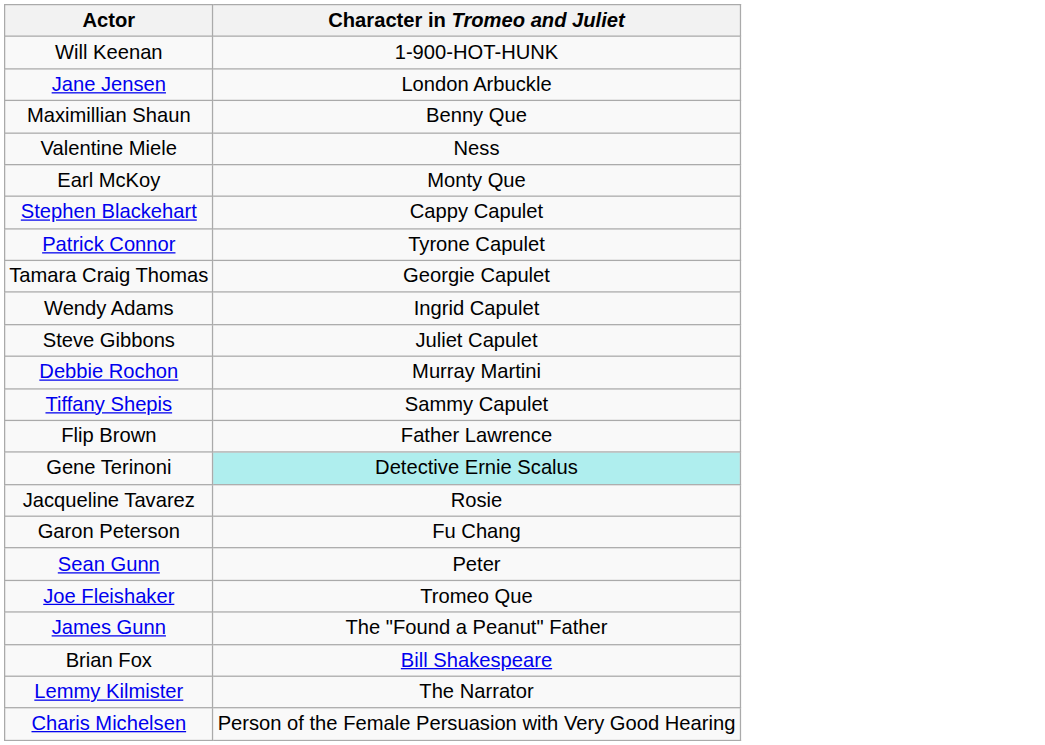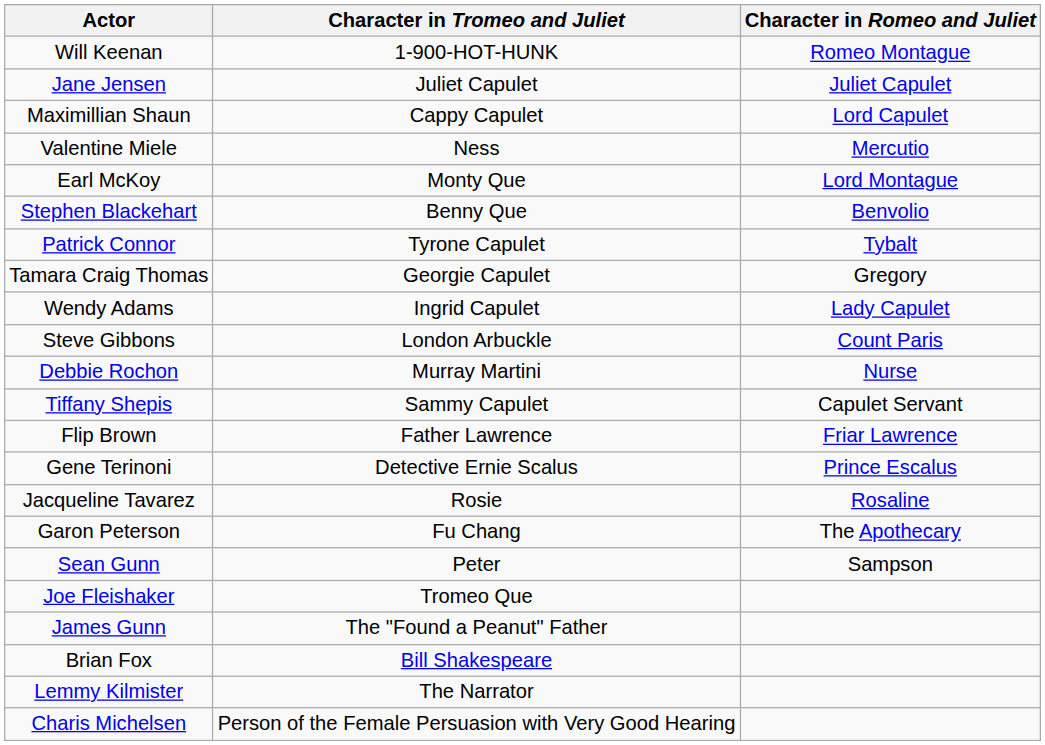 <table class="wikitable" style="text-align:center;">
 <tr>
 <th>Actor</th>
 <th>Character in <em>Tromeo and Juliet</em></th>
+<th>Character in <em>Romeo and Juliet</em></th>
 </tr>
 <tr>
 <td>Will Keenan</td>
 <td>1-900-HOT-HUNK</td>
+<td><a href='#'>Romeo Montague</a></td>
 </tr>
 <tr>
 <td><a href='#'>Jane Jensen</a></td>
-<td>London Arbuckle</td>
+<td>Juliet Capulet</td>
+<td><a href='#'>Juliet Capulet</a></td>
 </tr>
 <tr>
 <td>Maximillian Shaun</td>
-<td>Benny Que</td>
+<td>Cappy Capulet</td>
+<td><a href='#'>Lord Capulet</a></td>
 </tr>
 <tr>
 <td>Valentine Miele</td>
 <td>Ness</td>
+<td><a href='#'>Mercutio</a></td>
 </tr>
 <tr>
 <td>Earl McKoy</td>
 <td>Monty Que</td>
+<td><a href='#'>Lord Montague</a></td>
 </tr>
 <tr>
 <td><a href='#'>Stephen Blackehart</a></td>
-<td>Cappy Capulet</td>
+<td>Benny Que</td>
+<td><a href='#'>Benvolio</a></td>
 </tr>
 <tr>
 <td><a href='#'>Patrick Connor</a></td>
 <td>Tyrone Capulet</td>
+<td><a href='#'>Tybalt</a></td>
 </tr>
 <tr>
 <td>Tamara Craig Thomas</td>
 <td>Georgie Capulet</td>
+<td>Gregory</td>
 </tr>
 <tr>
 <td>Wendy Adams</td>
 <td>Ingrid Capulet</td>
+<td><a href='#'>Lady Capulet</a></td>
 </tr>
 <tr>
 <td>Steve Gibbons</td>
-<td>Juliet Capulet</td>
+<td>London Arbuckle</td>
+<td><a href='#'>Count Paris</a></td>
 </tr>
 <tr>
 <td><a href='#'>Debbie Rochon</a></td>
 <td>Murray Martini</td>
+<td><a href='#'>Nurse</a></td>
 </tr>
 <tr>
 <td><a href='#'>Tiffany Shepis</a></td>
 <td>Sammy Capulet</td>
+<td>Capulet Servant</td>
 </tr>
 <tr>
 <td>Flip Brown</td>
 <td>Father Lawrence</td>
+<td><a href='#'>Friar Lawrence</a></td>
 </tr>
 <tr>
 <td>Gene Terinoni</td>
-<td style="background: paleturquoise;">Detective Ernie Scalus</td>
+<td>Detective Ernie Scalus</td>
+<td><a href='#'>Prince Escalus</a></td>
 </tr>
 <tr>
 <td>Jacqueline Tavarez</td>
 <td>Rosie</td>
+<td><a href='#'>Rosaline</a></td>
 </tr>
 <tr>
 <td>Garon Peterson</td>
 <td>Fu Chang</td>
+<td>The <a href='#'>Apothecary</a></td>
 </tr>
 <tr>
 <td><a href='#'>Sean Gunn</a></td>
 <td>Peter</td>
+<td>Sampson</td>
 </tr>
 <tr>
 <td><a href='#'>Joe Fleishaker</a></td>
 <td>Tromeo Que</td>
+<td></td>
 </tr>
 <tr>
 <td><a href='#'>James Gunn</a></td>
 <td>The "Found a Peanut" Father</td>
+<td></td>
 </tr>
 <tr>
 <td>Brian Fox</td>
 <td><a href='#'>Bill Shakespeare</a></td>
+<td></td>
 </tr>
 <tr>
 <td><a href='#'>Lemmy Kilmister</a></td>
 <td>The Narrator</td>
+<td></td>
 </tr>
 <tr>
 <td><a href='#'>Charis Michelsen</a></td>
 <td>Person of the Female Persuasion with Very Good Hearing</td>
+<td></td>
 </tr>
 </table>
